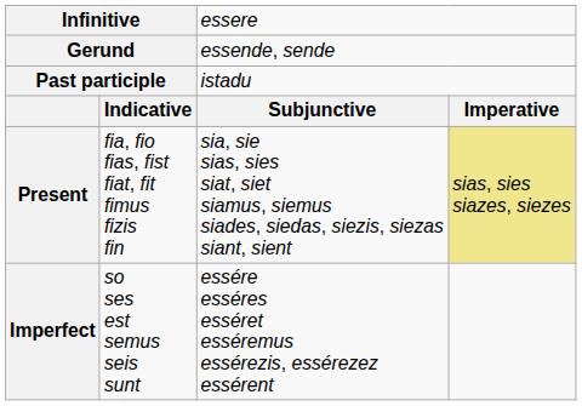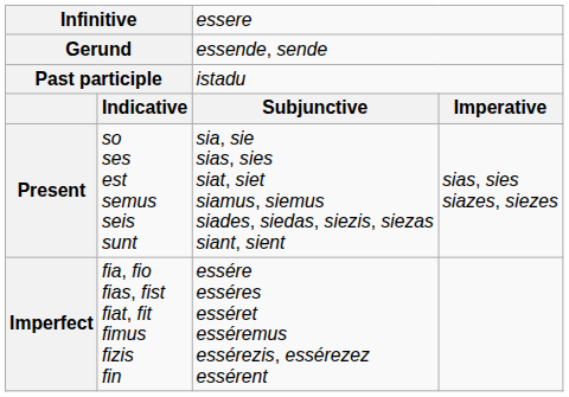 <table class="wikitable">
 <tr>
 <th colspan=2>Infinitive</th>
 <td colspan=2><em>essere</em></td>
 </tr>
 <tr>
 <th colspan=2>Gerund</th>
 <td colspan=2><em>essende</em>, <em>sende</em></td>
 </tr>
 <tr>
 <th colspan=2>Past participle</th>
 <td colspan=2><em>istadu</em></td>
 </tr>
 <tr>
 <th></th>
 <th>Indicative</th>
 <th>Subjunctive</th>
 <th>Imperative</th>
 </tr>
 <tr>
 <th>Present</th>
-<td><em>fia</em>, <em>fio</em><br><em>fias</em>, <em>fist</em><br><em>fiat</em>, <em>fit</em><br><em>fimus</em><br><em>fizis</em><br><em>fin</em></td>
+<td><em>so</em><br><em>ses</em><br><em>est</em><br><em>semus</em><br><em>seis</em><br><em>sunt</em></td>
 <td><em>sia</em>, <em>sie</em><br><em>sias</em>, <em>sies</em><br><em>siat</em>, <em>siet</em><br><em>siamus</em>, <em>siemus</em><br><em>siades</em>, <em>siedas</em>, <em>siezis</em>, <em>siezas</em><br><em>siant</em>, <em>sient</em></td>
-<td style="background: khaki;"><em>sias</em>, <em>sies</em><br><em>siazes</em>, <em>siezes</em></td>
+<td><em>sias</em>, <em>sies</em><br><em>siazes</em>, <em>siezes</em></td>
 </tr>
 <tr>
 <th>Imperfect</th>
-<td><em>so</em><br><em>ses</em><br><em>est</em><br><em>semus</em><br><em>seis</em><br><em>sunt</em></td>
+<td><em>fia</em>, <em>fio</em><br><em>fias</em>, <em>fist</em><br><em>fiat</em>, <em>fit</em><br><em>fimus</em><br><em>fizis</em><br><em>fin</em></td>
 <td><em>essére</em> <br><em>esséres</em><br><em>esséret</em><br><em>esséremus</em><br><em>essérezis</em>, <em>essérezez</em><br><em>essérent</em></td>
 <td></td>
 </tr>
 </table>
